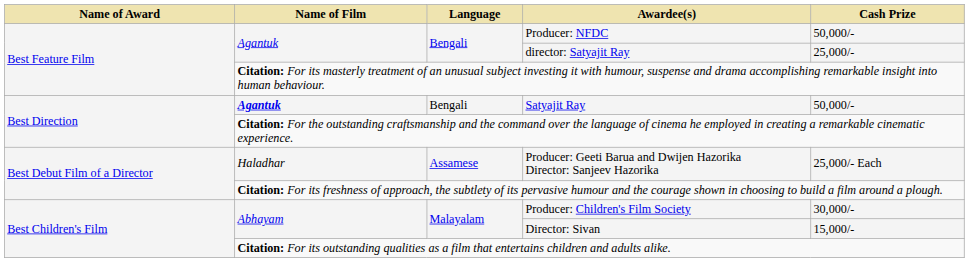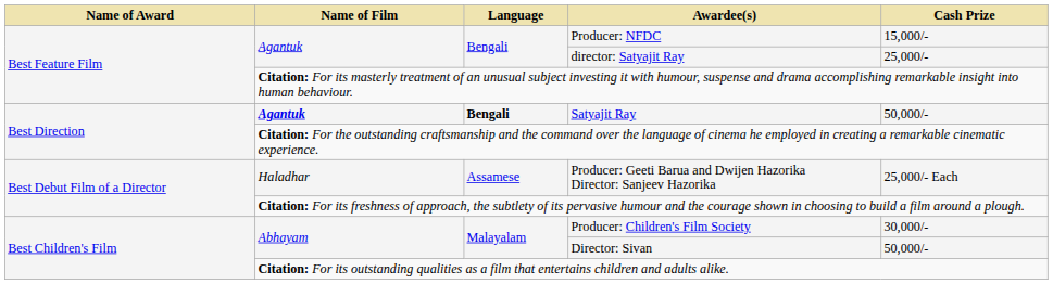 <table class="wikitable" style="width:100%;">
 <tr>
 <th style="background-color:#EFE4B0;width:24%;">Name of Award</th>
 <th style="background-color:#EFE4B0;width:20%;">Name of Film</th>
 <th style="background-color:#EFE4B0;width:10%;">Language</th>
 <th style="background-color:#EFE4B0;width:30%;">Awardee(s)</th>
 <th style="background-color:#EFE4B0;width:16%;">Cash Prize</th>
 </tr>
 <tr style="background-color:#F4F4F4">
 <td rowspan="3"><a href='#'>Best Feature Film</a></td>
 <td rowspan="2"><em><a href='#'>Agantuk</a></em></td>
 <td rowspan="2"><a href='#'>Bengali</a></td>
 <td>Producer: <a href='#'>NFDC</a></td>
-<td> 50,000/-</td>
+<td> 15,000/-</td>
 </tr>
 <tr style="background-color:#F4F4F4">
 <td>director: <a href='#'>Satyajit Ray</a></td>
 <td> 25,000/-</td>
 </tr>
 <tr style="background-color:#F9F9F9">
 <td colspan="4"><strong>Citation:</strong> <em>For its masterly treatment of an unusual subject investing it with humour, suspense and drama accomplishing remarkable insight into human behaviour.</em></td>
 </tr>
 <tr style="background-color:#F4F4F4">
 <td rowspan="2"><a href='#'>Best Direction</a></td>
 <td><strong><em><a href='#'>Agantuk</a></em></strong></td>
-<td>Bengali</td>
+<td><strong>Bengali</strong></td>
 <td><a href='#'>Satyajit Ray</a></td>
 <td> 50,000/-</td>
 </tr>
 <tr style="background-color:#F9F9F9">
 <td colspan="4"><strong>Citation:</strong> <em>For the outstanding craftsmanship and the command over the language of cinema he employed in creating a remarkable cinematic experience.</em></td>
 </tr>
 <tr style="background-color:#F4F4F4">
 <td rowspan="2"><a href='#'>Best Debut Film of a Director</a></td>
 <td><em>Haladhar</em></td>
 <td><a href='#'>Assamese</a></td>
 <td>Producer: Geeti Barua and Dwijen Hazorika<br>Director: Sanjeev Hazorika</td>
 <td> 25,000/- Each</td>
 </tr>
 <tr style="background-color:#F9F9F9">
 <td colspan="4"><strong>Citation:</strong> <em>For its freshness of approach, the subtlety of its pervasive humour and the courage shown in choosing to build a film around a plough.</em></td>
 </tr>
 <tr style="background-color:#F4F4F4">
 <td rowspan="3"><a href='#'>Best Children's Film</a></td>
 <td rowspan="2"><em><a href='#'>Abhayam</a></em></td>
 <td rowspan="2"><a href='#'>Malayalam</a></td>
 <td>Producer: <a href='#'>Children's Film Society</a></td>
 <td> 30,000/-</td>
 </tr>
 <tr style="background-color:#F4F4F4">
 <td>Director: Sivan</td>
-<td> 15,000/-</td>
+<td> 50,000/-</td>
 </tr>
 <tr style="background-color:#F9F9F9">
 <td colspan="4"><strong>Citation:</strong> <em>For its outstanding qualities as a film that entertains children and adults alike.</em></td>
 </tr>
 </table>
